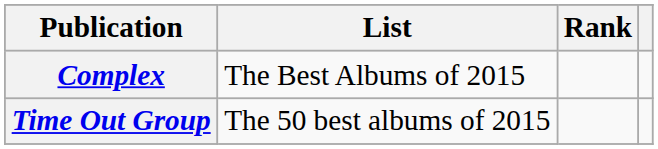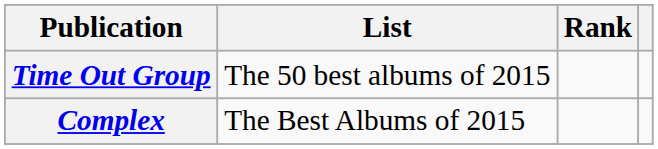 <table class="wikitable sortable plainrowheaders" style="border:none; margin:0;">
 <tr>
 <th scope="col">Publication</th>
 <th scope="col" class="unsortable">List</th>
 <th scope="col" data-sort-type="number">Rank</th>
 <th scope="col" class="unsortable"></th>
 </tr>
 <tr>
+<th scope="row"><em><a href='#'>Time Out Group</a></em></th>
+<td>The 50 best albums of 2015</td>
+<td></td>
+<td></td>
+</tr>
+<tr>
 <th scope="row"><em><a href='#'>Complex</a></em></th>
 <td>The Best Albums of 2015</td>
 <td></td>
 <td></td>
 </tr>
-<tr>
-<th scope="row"><em><a href='#'>Time Out Group</a></em></th>
-<td>The 50 best albums of 2015</td>
-<td></td>
-<td></td>
-</tr>
 </table>
